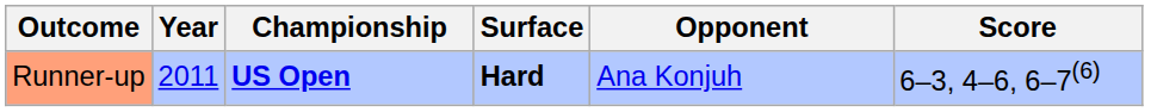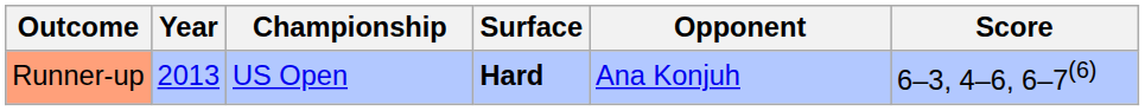 <table class="sortable wikitable" style=font-size:97%>
 <tr>
 <th>Outcome</th>
 <th>Year</th>
 <th width=130>Championship</th>
 <th>Surface</th>
 <th width=160>Opponent</th>
 <th width=130>Score</th>
 </tr>
 <tr style="background:#b2c8ff;">
 <td style="background:#ffa07a;">Runner-up</td>
-<td><a href='#'>2011</a></td>
-<td><strong><a href='#'>US Open</a></strong></td>
+<td><a href='#'>2013</a></td>
+<td><a href='#'>US Open</a></td>
 <td><strong>Hard</strong></td>
 <td> <a href='#'>Ana Konjuh</a></td>
 <td>6–3, 4–6, 6–7<sup>(6)</sup></td>
 </tr>
 </table>
